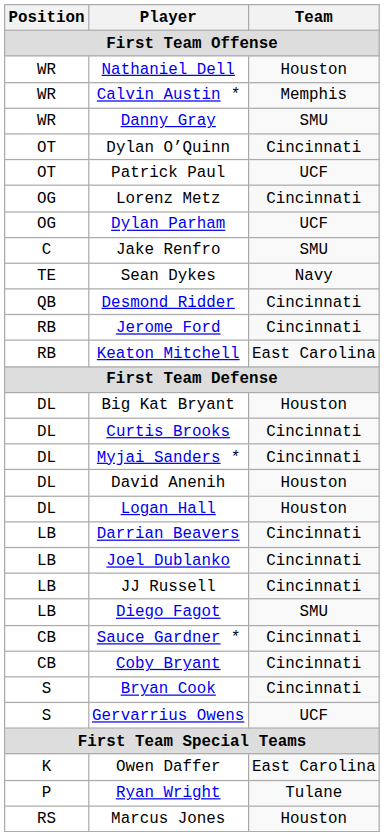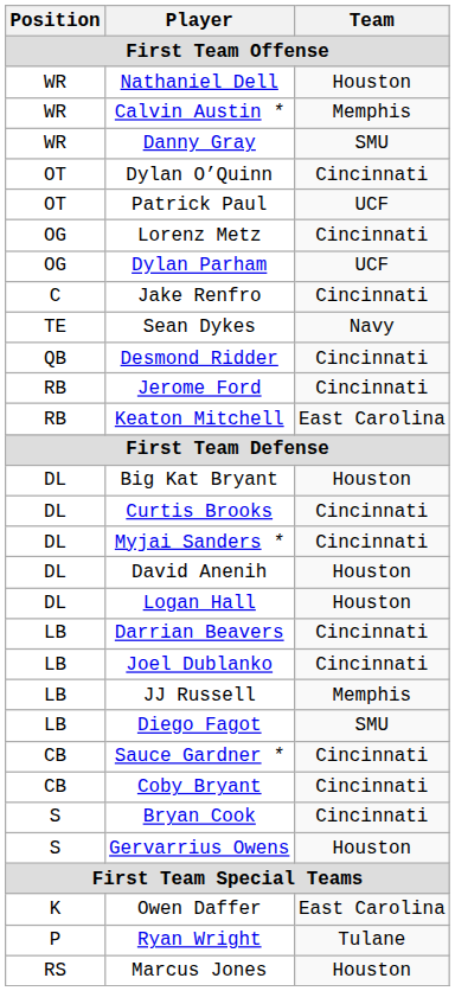 <table class="wikitable" border="0">
 <tr>
 <th>Position</th>
 <th>Player</th>
 <th>Team</th>
 </tr>
 <tr>
 <td colspan="3" style="text-align:center; background:#ddd;"><strong>First Team Offense </strong></td>
 </tr>
 <tr style="text-align:center;">
 <td style="background:white">WR</td>
 <td style="background:white"><a href='#'>Nathaniel Dell</a></td>
 <td style=>Houston</td>
 </tr>
 <tr style="text-align:center;">
 <td style="background:white">WR</td>
 <td style="background:white"><a href='#'>Calvin Austin</a> <em>*</em></td>
 <td style=>Memphis</td>
 </tr>
 <tr style="text-align:center;">
 <td style="background:white">WR</td>
 <td style="background:white"><a href='#'>Danny Gray</a></td>
 <td style=>SMU</td>
 </tr>
 <tr style="text-align:center;">
 <td style="background:white">OT</td>
 <td style="background:white">Dylan O’Quinn</td>
 <td style=>Cincinnati</td>
 </tr>
 <tr style="text-align:center;">
 <td style="background:white">OT</td>
 <td style="background:white">Patrick Paul</td>
 <td style=>UCF</td>
 </tr>
 <tr style="text-align:center;">
 <td style="background:white">OG</td>
 <td style="background:white">Lorenz Metz</td>
 <td style=>Cincinnati</td>
 </tr>
 <tr style="text-align:center;">
 <td style="background:white">OG</td>
 <td style="background:white"><a href='#'>Dylan Parham</a></td>
 <td style=>UCF</td>
 </tr>
 <tr style="text-align:center;">
 <td style="background:white">C</td>
 <td style="background:white">Jake Renfro</td>
-<td style=>SMU</td>
+<td style=>Cincinnati</td>
 </tr>
 <tr style="text-align:center;">
 <td style="background:white">TE</td>
 <td style="background:white">Sean Dykes</td>
 <td style=>Navy</td>
 </tr>
 <tr style="text-align:center;">
 <td style="background:white">QB</td>
 <td style="background:white"><a href='#'>Desmond Ridder</a></td>
 <td style=>Cincinnati</td>
 </tr>
 <tr style="text-align:center;">
 <td style="background:white">RB</td>
 <td style="background:white"><a href='#'>Jerome Ford</a></td>
 <td style=>Cincinnati</td>
 </tr>
 <tr style="text-align:center;">
 <td style="background:white">RB</td>
 <td style="background:white"><a href='#'>Keaton Mitchell</a></td>
 <td style=>East Carolina</td>
 </tr>
 <tr>
 <td colspan="3" style="text-align:center; background:#ddd;"><strong>First Team Defense</strong></td>
 </tr>
 <tr style="text-align:center;">
 <td style="background:white">DL</td>
 <td style="background:white">Big Kat Bryant</td>
 <td style=>Houston</td>
 </tr>
 <tr style="text-align:center;">
 <td style="background:white">DL</td>
 <td style="background:white"><a href='#'>Curtis Brooks</a></td>
 <td style=>Cincinnati</td>
 </tr>
 <tr style="text-align:center;">
 <td style="background:white">DL</td>
 <td style="background:white"><a href='#'>Myjai Sanders</a> <em>*</em></td>
 <td style=>Cincinnati</td>
 </tr>
 <tr style="text-align:center;">
 <td style="background:white">DL</td>
 <td style="background:white">David Anenih</td>
 <td style=>Houston</td>
 </tr>
 <tr style="text-align:center;">
 <td style="background:white">DL</td>
 <td style="background:white"><a href='#'>Logan Hall</a></td>
 <td style=>Houston</td>
 </tr>
 <tr style="text-align:center;">
 <td style="background:white">LB</td>
 <td style="background:white"><a href='#'>Darrian Beavers</a></td>
 <td style=>Cincinnati</td>
 </tr>
 <tr style="text-align:center;">
 <td style="background:white">LB</td>
 <td style="background:white"><a href='#'>Joel Dublanko</a></td>
 <td style=>Cincinnati</td>
 </tr>
 <tr style="text-align:center;">
 <td style="background:white">LB</td>
 <td style="background:white">JJ Russell</td>
-<td style=>Cincinnati</td>
+<td style=>Memphis</td>
 </tr>
 <tr style="text-align:center;">
 <td style="background:white">LB</td>
 <td style="background:white"><a href='#'>Diego Fagot</a></td>
 <td style=>SMU</td>
 </tr>
 <tr style="text-align:center;">
 <td style="background:white">CB</td>
 <td style="background:white"><a href='#'>Sauce Gardner</a> <em>*</em></td>
 <td style=>Cincinnati</td>
 </tr>
 <tr style="text-align:center;">
 <td style="background:white">CB</td>
 <td style="background:white"><a href='#'>Coby Bryant</a></td>
 <td style=>Cincinnati</td>
 </tr>
 <tr style="text-align:center;">
 <td style="background:white">S</td>
 <td style="background:white"><a href='#'>Bryan Cook</a></td>
 <td style=>Cincinnati</td>
 </tr>
 <tr style="text-align:center;">
 <td style="background:white">S</td>
 <td style="background:white"><a href='#'>Gervarrius Owens</a></td>
-<td style=>UCF</td>
+<td style=>Houston</td>
 </tr>
 <tr>
 <td colspan="3" style="text-align:center; background:#ddd;"><strong>First Team Special Teams</strong></td>
 </tr>
 <tr style="text-align:center;">
 <td style="background:white">K</td>
 <td style="background:white">Owen Daffer</td>
 <td style=>East Carolina</td>
 </tr>
 <tr style="text-align:center;">
 <td style="background:white">P</td>
 <td style="background:white"><a href='#'>Ryan Wright</a></td>
 <td style=>Tulane</td>
 </tr>
 <tr style="text-align:center;">
 <td style="background:white">RS</td>
 <td style="background:white">Marcus Jones</td>
 <td style=>Houston</td>
 </tr>
 <tr style="text-align:center;">
 </tr>
 </table>
